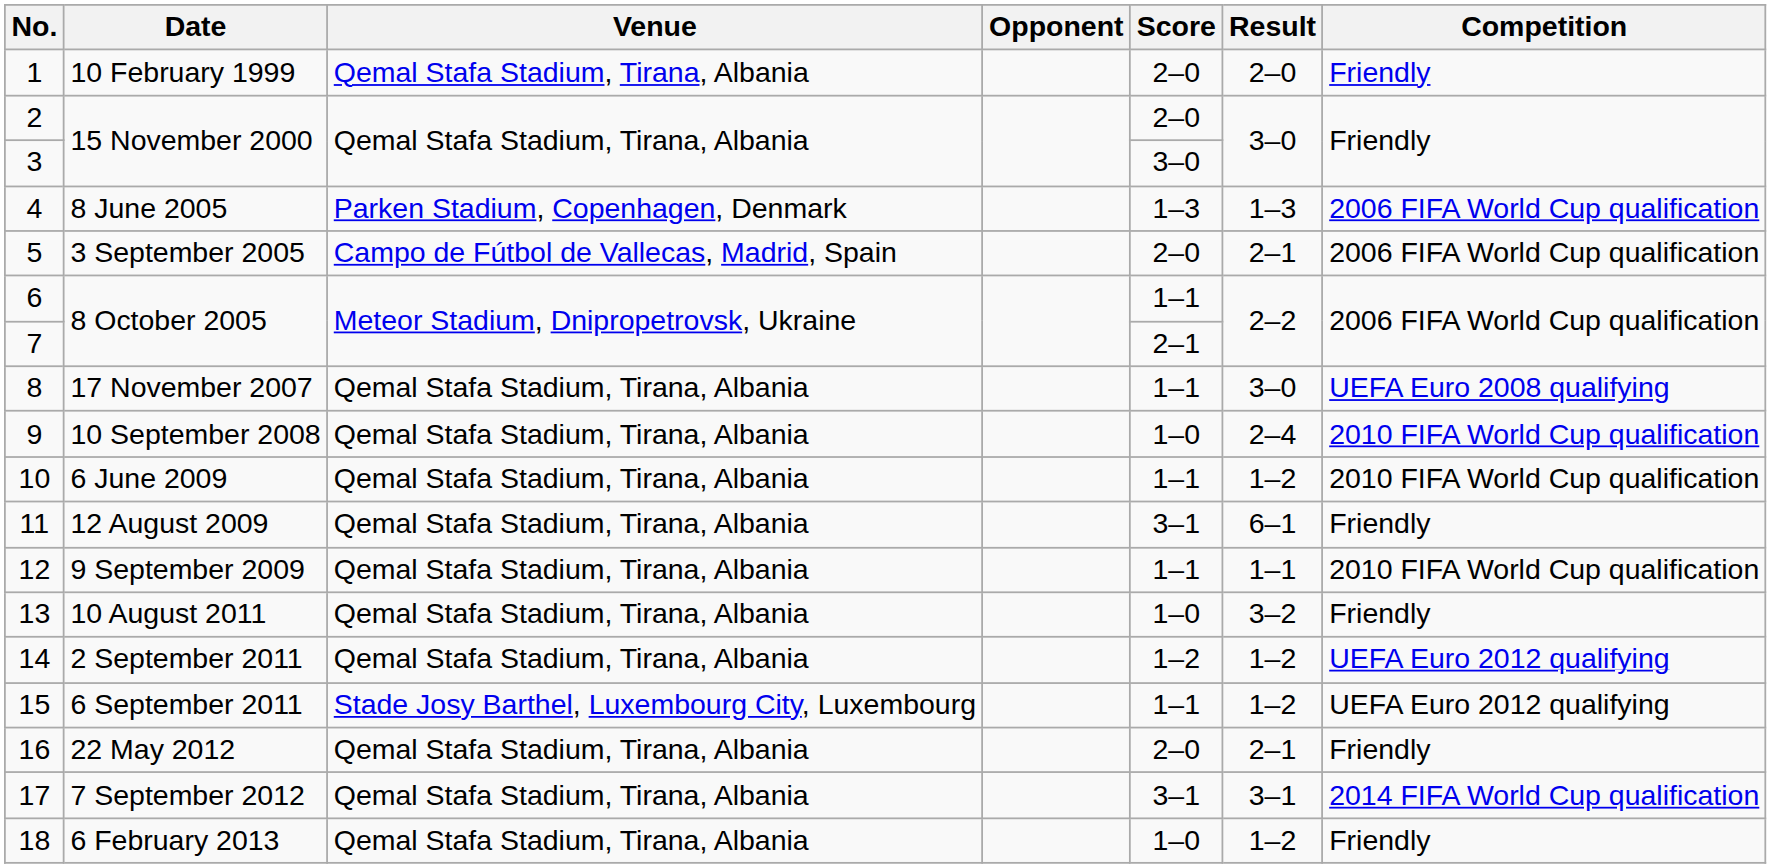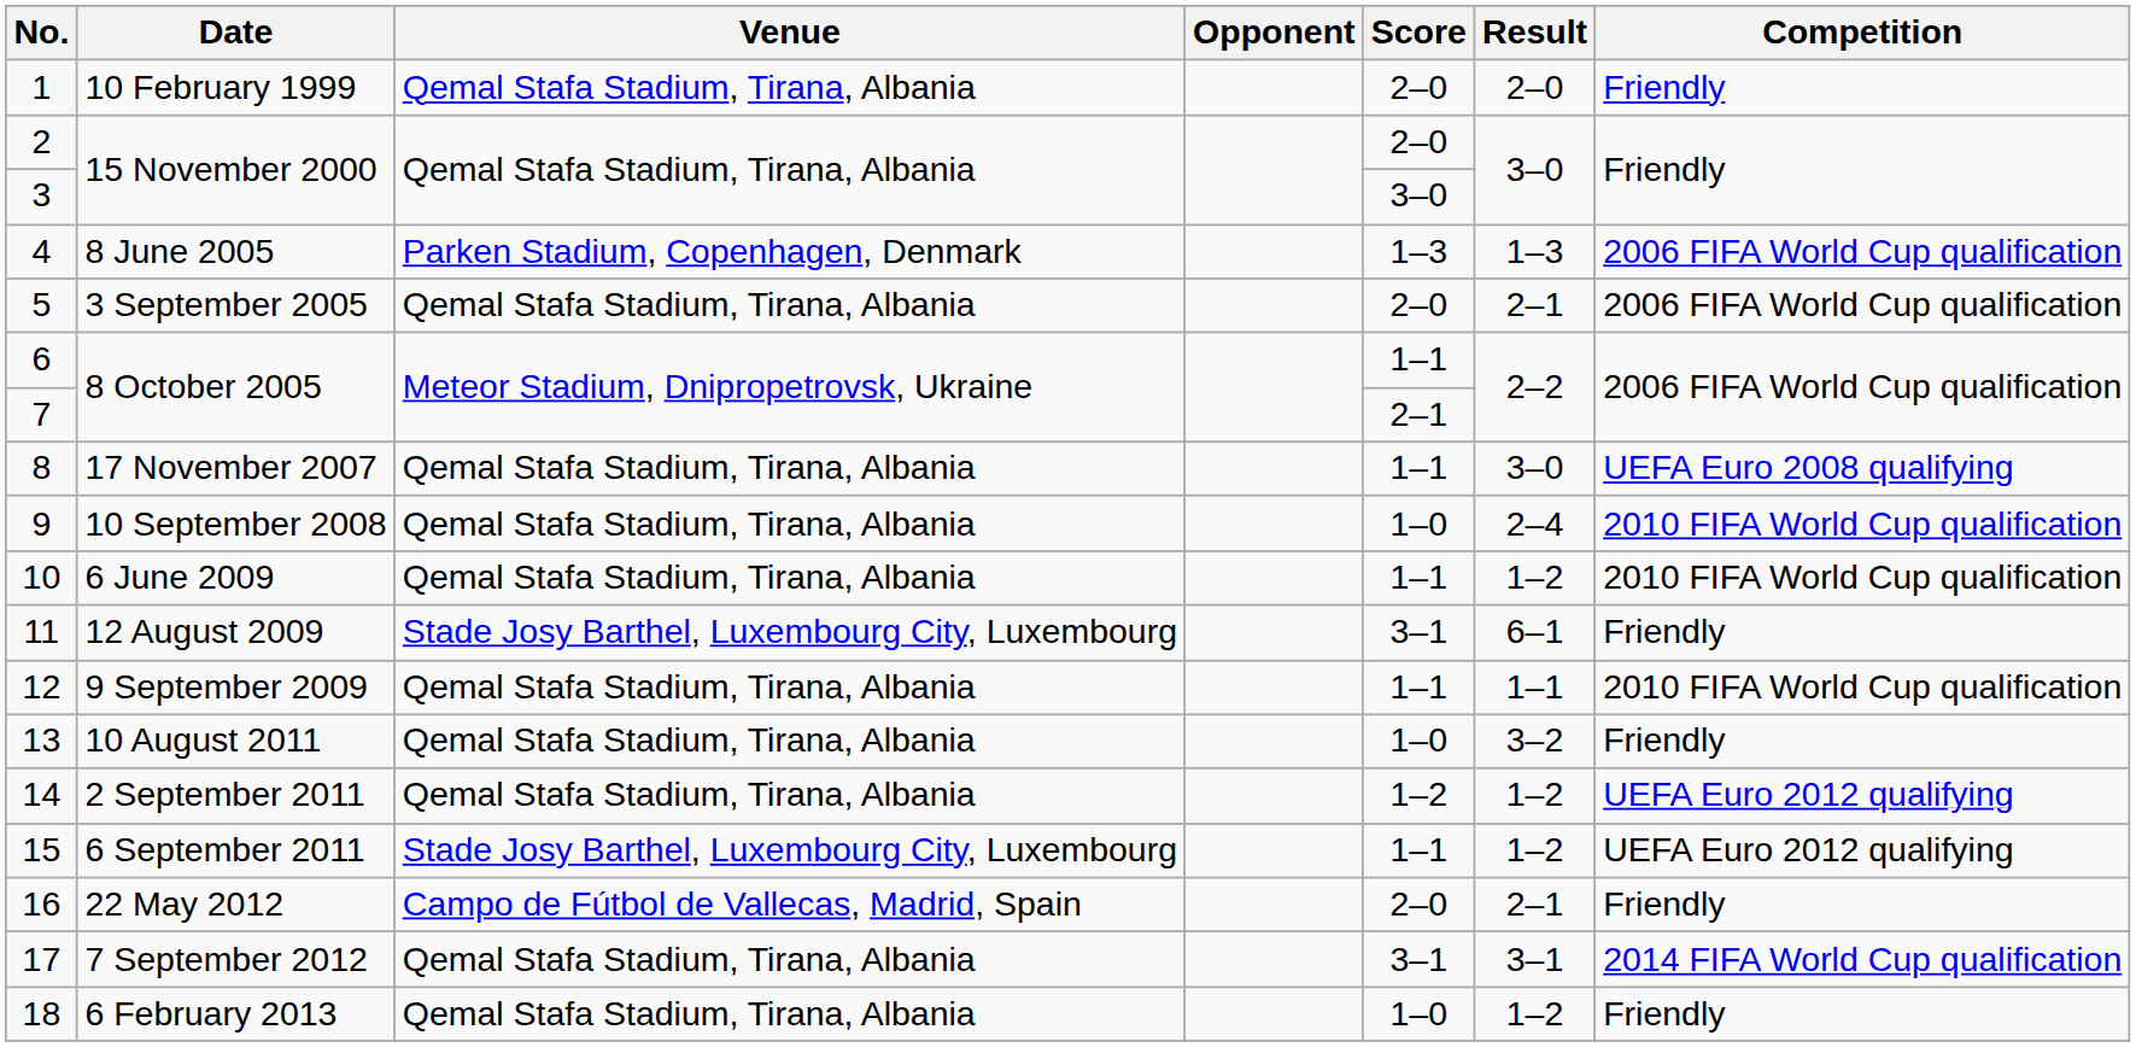 <table class="wikitable sortable">
 <tr>
 <th scope="col">No.</th>
 <th scope="col">Date</th>
 <th scope="col">Venue</th>
 <th scope="col">Opponent</th>
 <th scope="col">Score</th>
 <th scope="col">Result</th>
 <th scope="col">Competition</th>
 </tr>
 <tr>
 <td style="text-align:center">1</td>
 <td>10 February 1999</td>
 <td><a href='#'>Qemal Stafa Stadium</a>, <a href='#'>Tirana</a>, Albania</td>
 <td></td>
 <td style="text-align:center">2–0</td>
 <td style="text-align:center">2–0</td>
 <td><a href='#'>Friendly</a></td>
 </tr>
 <tr>
 <td style="text-align:center">2</td>
 <td rowspan="2">15 November 2000</td>
 <td rowspan="2">Qemal Stafa Stadium, Tirana, Albania</td>
 <td rowspan="2"></td>
 <td style="text-align:center">2–0</td>
 <td rowspan="2" style="text-align:center">3–0</td>
 <td rowspan="2">Friendly</td>
 </tr>
 <tr>
 <td style="text-align:center">3</td>
 <td style="text-align:center">3–0</td>
 </tr>
 <tr>
 <td style="text-align:center">4</td>
 <td>8 June 2005</td>
 <td><a href='#'>Parken Stadium</a>, <a href='#'>Copenhagen</a>, Denmark</td>
 <td></td>
 <td style="text-align:center">1–3</td>
 <td style="text-align:center">1–3</td>
 <td><a href='#'>2006 FIFA World Cup qualification</a></td>
 </tr>
 <tr>
 <td style="text-align:center">5</td>
 <td>3 September 2005</td>
-<td><a href='#'>Campo de Fútbol de Vallecas</a>, <a href='#'>Madrid</a>, Spain</td>
+<td>Qemal Stafa Stadium, Tirana, Albania</td>
 <td></td>
 <td style="text-align:center">2–0</td>
 <td style="text-align:center">2–1</td>
 <td>2006 FIFA World Cup qualification</td>
 </tr>
 <tr>
 <td style="text-align:center">6</td>
 <td rowspan="2">8 October 2005</td>
 <td rowspan="2"><a href='#'>Meteor Stadium</a>, <a href='#'>Dnipropetrovsk</a>, Ukraine</td>
 <td rowspan="2"></td>
 <td style="text-align:center">1–1</td>
 <td rowspan="2" style="text-align:center">2–2</td>
 <td rowspan="2">2006 FIFA World Cup qualification</td>
 </tr>
 <tr>
 <td style="text-align:center">7</td>
 <td style="text-align:center">2–1</td>
 </tr>
 <tr>
 <td style="text-align:center">8</td>
 <td>17 November 2007</td>
 <td>Qemal Stafa Stadium, Tirana, Albania</td>
 <td></td>
 <td style="text-align:center">1–1</td>
 <td style="text-align:center">3–0</td>
 <td><a href='#'>UEFA Euro 2008 qualifying</a></td>
 </tr>
 <tr>
 <td style="text-align:center">9</td>
 <td>10 September 2008</td>
 <td>Qemal Stafa Stadium, Tirana, Albania</td>
 <td></td>
 <td style="text-align:center">1–0</td>
 <td style="text-align:center">2–4</td>
 <td><a href='#'>2010 FIFA World Cup qualification</a></td>
 </tr>
 <tr>
 <td style="text-align:center">10</td>
 <td>6 June 2009</td>
 <td>Qemal Stafa Stadium, Tirana, Albania</td>
 <td></td>
 <td style="text-align:center">1–1</td>
 <td style="text-align:center">1–2</td>
 <td>2010 FIFA World Cup qualification</td>
 </tr>
 <tr>
 <td style="text-align:center">11</td>
 <td>12 August 2009</td>
-<td>Qemal Stafa Stadium, Tirana, Albania</td>
+<td><a href='#'>Stade Josy Barthel</a>, <a href='#'>Luxembourg City</a>, Luxembourg</td>
 <td></td>
 <td style="text-align:center">3–1</td>
 <td style="text-align:center">6–1</td>
 <td>Friendly</td>
 </tr>
 <tr>
 <td style="text-align:center">12</td>
 <td>9 September 2009</td>
 <td>Qemal Stafa Stadium, Tirana, Albania</td>
 <td></td>
 <td style="text-align:center">1–1</td>
 <td style="text-align:center">1–1</td>
 <td>2010 FIFA World Cup qualification</td>
 </tr>
 <tr>
 <td style="text-align:center">13</td>
 <td>10 August 2011</td>
 <td>Qemal Stafa Stadium, Tirana, Albania</td>
 <td></td>
 <td style="text-align:center">1–0</td>
 <td style="text-align:center">3–2</td>
 <td>Friendly</td>
 </tr>
 <tr>
 <td style="text-align:center">14</td>
 <td>2 September 2011</td>
 <td>Qemal Stafa Stadium, Tirana, Albania</td>
 <td></td>
 <td style="text-align:center">1–2</td>
 <td style="text-align:center">1–2</td>
 <td><a href='#'>UEFA Euro 2012 qualifying</a></td>
 </tr>
 <tr>
 <td style="text-align:center">15</td>
 <td>6 September 2011</td>
 <td><a href='#'>Stade Josy Barthel</a>, <a href='#'>Luxembourg City</a>, Luxembourg</td>
 <td></td>
 <td style="text-align:center">1–1</td>
 <td style="text-align:center">1–2</td>
 <td>UEFA Euro 2012 qualifying</td>
 </tr>
 <tr>
 <td style="text-align:center">16</td>
 <td>22 May 2012</td>
-<td>Qemal Stafa Stadium, Tirana, Albania</td>
+<td><a href='#'>Campo de Fútbol de Vallecas</a>, <a href='#'>Madrid</a>, Spain</td>
 <td></td>
 <td style="text-align:center">2–0</td>
 <td style="text-align:center">2–1</td>
 <td>Friendly</td>
 </tr>
 <tr>
 <td style="text-align:center">17</td>
 <td>7 September 2012</td>
 <td>Qemal Stafa Stadium, Tirana, Albania</td>
 <td></td>
 <td style="text-align:center">3–1</td>
 <td style="text-align:center">3–1</td>
 <td><a href='#'>2014 FIFA World Cup qualification</a></td>
 </tr>
 <tr>
 <td style="text-align:center">18</td>
 <td>6 February 2013</td>
 <td>Qemal Stafa Stadium, Tirana, Albania</td>
 <td></td>
 <td style="text-align:center">1–0</td>
 <td style="text-align:center">1–2</td>
 <td>Friendly</td>
 </tr>
 </table>
